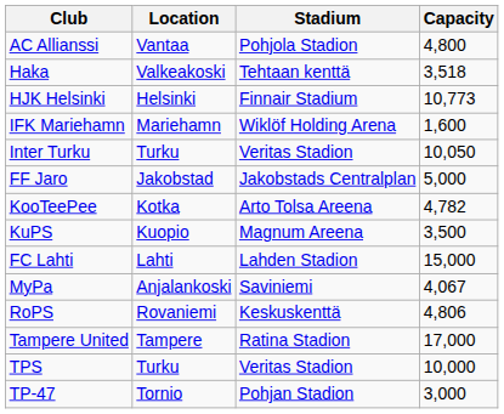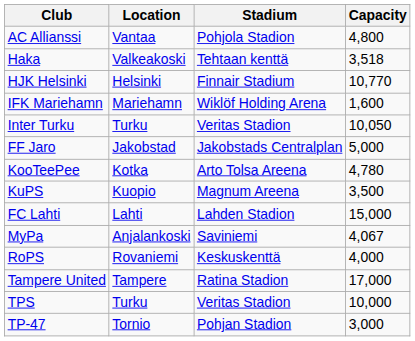 <table class="wikitable">
 <tr>
 <th>Club</th>
 <th>Location</th>
 <th>Stadium</th>
 <th>Capacity</th>
 </tr>
 <tr --->
 <td><a href='#'>AC Allianssi</a></td>
 <td><a href='#'>Vantaa</a></td>
 <td><a href='#'>Pohjola Stadion</a></td>
 <td>4,800</td>
 </tr>
 <tr --->
 <td><a href='#'>Haka</a></td>
 <td><a href='#'>Valkeakoski</a></td>
 <td><a href='#'>Tehtaan kenttä</a></td>
 <td>3,518</td>
 </tr>
 <tr --->
 <td><a href='#'>HJK Helsinki</a></td>
 <td><a href='#'>Helsinki</a></td>
 <td><a href='#'>Finnair Stadium</a></td>
-<td>10,773</td>
+<td>10,770</td>
 </tr>
 <tr --->
 <td><a href='#'>IFK Mariehamn</a></td>
 <td><a href='#'>Mariehamn</a></td>
 <td><a href='#'>Wiklöf Holding Arena</a></td>
 <td>1,600</td>
 </tr>
 <tr --->
 <td><a href='#'>Inter Turku</a></td>
 <td><a href='#'>Turku</a></td>
 <td><a href='#'>Veritas Stadion</a></td>
 <td>10,050</td>
 </tr>
 <tr --->
 <td><a href='#'>FF Jaro</a></td>
 <td><a href='#'>Jakobstad</a></td>
 <td><a href='#'>Jakobstads Centralplan</a></td>
 <td>5,000</td>
 </tr>
 <tr --->
 <td><a href='#'>KooTeePee</a></td>
 <td><a href='#'>Kotka</a></td>
 <td><a href='#'>Arto Tolsa Areena</a></td>
-<td>4,782</td>
+<td>4,780</td>
 </tr>
 <tr --->
 <td><a href='#'>KuPS</a></td>
 <td><a href='#'>Kuopio</a></td>
 <td><a href='#'>Magnum Areena</a></td>
 <td>3,500</td>
 </tr>
 <tr --->
 <td><a href='#'>FC Lahti</a></td>
 <td><a href='#'>Lahti</a></td>
 <td><a href='#'>Lahden Stadion</a></td>
 <td>15,000</td>
 </tr>
 <tr --->
 <td><a href='#'>MyPa</a></td>
 <td><a href='#'>Anjalankoski</a></td>
 <td><a href='#'>Saviniemi</a></td>
 <td>4,067</td>
 </tr>
 <tr --->
 <td><a href='#'>RoPS</a></td>
 <td><a href='#'>Rovaniemi</a></td>
 <td><a href='#'>Keskuskenttä</a></td>
-<td>4,806</td>
+<td>4,000</td>
 </tr>
 <tr --->
 <td><a href='#'>Tampere United</a></td>
 <td><a href='#'>Tampere</a></td>
 <td><a href='#'>Ratina Stadion</a></td>
 <td>17,000</td>
 </tr>
 <tr --->
 <td><a href='#'>TPS</a></td>
 <td><a href='#'>Turku</a></td>
 <td><a href='#'>Veritas Stadion</a></td>
 <td>10,000</td>
 </tr>
 <tr --->
 <td><a href='#'>TP-47</a></td>
 <td><a href='#'>Tornio</a></td>
 <td><a href='#'>Pohjan Stadion</a></td>
 <td>3,000</td>
 </tr>
 </table>
